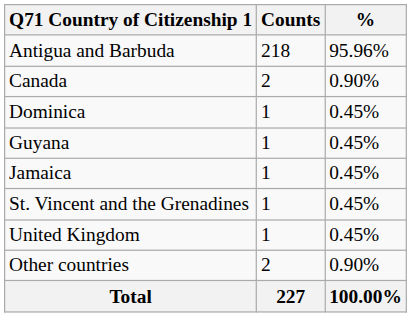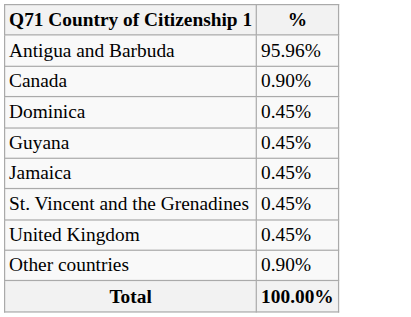 <table class="wikitable sortable">
 <tr>
 <th>Q71 Country of Citizenship 1</th>
-<th>Counts</th>
 <th>%</th>
 </tr>
 <tr>
 <td>Antigua and Barbuda</td>
-<td>218</td>
 <td>95.96%</td>
 </tr>
 <tr>
 <td>Canada</td>
-<td>2</td>
 <td>0.90%</td>
 </tr>
 <tr>
 <td>Dominica</td>
-<td>1</td>
 <td>0.45%</td>
 </tr>
 <tr>
 <td>Guyana</td>
-<td>1</td>
 <td>0.45%</td>
 </tr>
 <tr>
 <td>Jamaica</td>
-<td>1</td>
 <td>0.45%</td>
 </tr>
 <tr>
 <td>St. Vincent and the Grenadines</td>
-<td>1</td>
 <td>0.45%</td>
 </tr>
 <tr>
 <td>United Kingdom</td>
-<td>1</td>
 <td>0.45%</td>
 </tr>
 <tr>
 <td>Other countries</td>
-<td>2</td>
 <td>0.90%</td>
 </tr>
 <tr>
 <th>Total</th>
-<th>227</th>
 <th>100.00%</th>
 </tr>
 </table>
